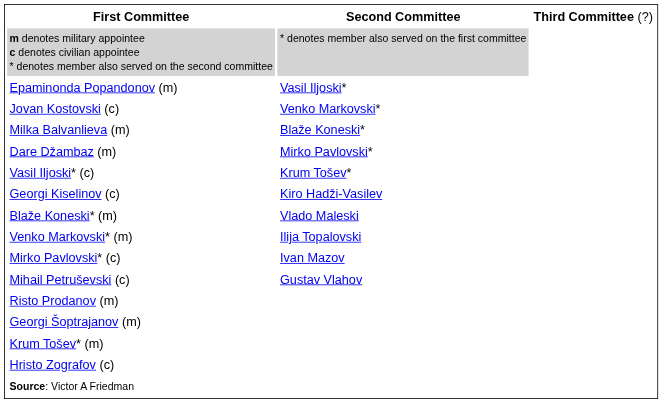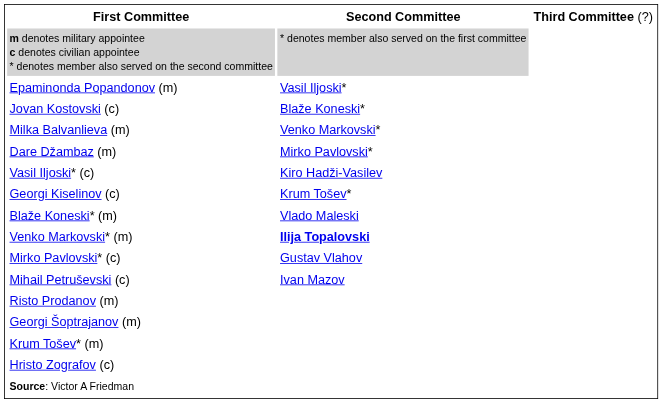 <table style="border:1px solid #000000;" cellspacing=3 cellpadding=3>
 <tr align="center" bgcolor="">
 <td><strong>First Committee</strong></td>
 <td><strong>Second Committee</strong></td>
 <td><strong>Third Committee</strong> (?)</td>
 </tr>
 <tr bgcolor="lightgrey">
 <td valign="top"><small> <strong>m</strong> denotes military appointee<br><strong>c</strong> denotes civilian appointee<br>* denotes member also served on the second committee</small></td>
 <td valign="top"><small>* denotes member also served on the first committee</small></td>
 </tr>
 <tr>
 <td><a href='#'>Epaminonda Popandonov</a> (m)</td>
 <td><a href='#'>Vasil Iljoski</a>*</td>
 </tr>
 <tr>
 <td><a href='#'>Jovan Kostovski</a> (c)</td>
-<td><a href='#'>Venko Markovski</a>*</td>
+<td><a href='#'>Blaže Koneski</a>*</td>
 </tr>
 <tr>
 <td><a href='#'>Milka Balvanlieva</a> (m)</td>
-<td><a href='#'>Blaže Koneski</a>*</td>
+<td><a href='#'>Venko Markovski</a>*</td>
 </tr>
 <tr>
 <td><a href='#'>Dare Džambaz</a> (m)</td>
 <td><a href='#'>Mirko Pavlovski</a>*</td>
 </tr>
 <tr>
 <td><a href='#'>Vasil Iljoski</a>* (c)</td>
-<td><a href='#'>Krum Tošev</a>*</td>
+<td><a href='#'>Kiro Hadži-Vasilev</a></td>
 </tr>
 <tr>
 <td><a href='#'>Georgi Kiselinov</a> (c)</td>
-<td><a href='#'>Kiro Hadži-Vasilev</a></td>
+<td><a href='#'>Krum Tošev</a>*</td>
 </tr>
 <tr>
 <td><a href='#'>Blaže Koneski</a>* (m)</td>
 <td><a href='#'>Vlado Maleski</a></td>
 </tr>
 <tr>
 <td><a href='#'>Venko Markovski</a>* (m)</td>
-<td><a href='#'>Ilija Topalovski</a></td>
+<td><strong><a href='#'>Ilija Topalovski</a></strong></td>
 </tr>
 <tr>
 <td><a href='#'>Mirko Pavlovski</a>* (c)</td>
-<td><a href='#'>Ivan Mazov</a></td>
+<td><a href='#'>Gustav Vlahov</a></td>
 </tr>
 <tr>
 <td><a href='#'>Mihail Petruševski</a> (c)</td>
-<td><a href='#'>Gustav Vlahov</a></td>
+<td><a href='#'>Ivan Mazov</a></td>
 </tr>
 <tr>
 <td><a href='#'>Risto Prodanov</a> (m)</td>
 <td></td>
 </tr>
 <tr>
 <td><a href='#'>Georgi Šoptrajanov</a> (m)</td>
 <td></td>
 </tr>
 <tr>
 <td><a href='#'>Krum Tošev</a>* (m)</td>
 <td></td>
 </tr>
 <tr>
 <td><a href='#'>Hristo Zografov</a> (c)</td>
 <td></td>
 </tr>
 <tr>
 <td colspan="2"><small><strong>Source</strong>: Victor A Friedman</small></td>
 </tr>
 </table>
